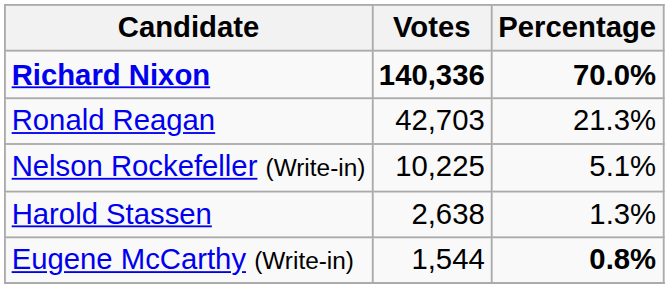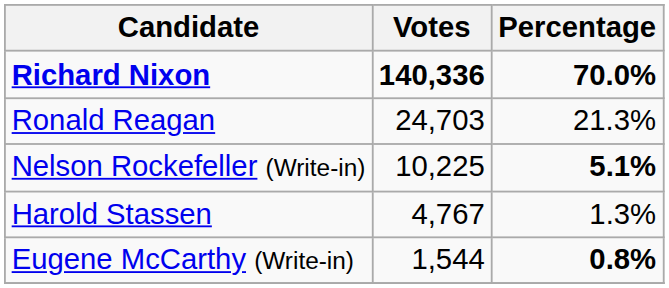 <table class="wikitable" style="text-align:right;">
 <tr>
 <th>Candidate</th>
 <th>Votes</th>
 <th>Percentage</th>
 </tr>
 <tr>
 <td style="text-align:left;"><strong><a href='#'>Richard Nixon</a></strong></td>
 <td><strong>140,336</strong></td>
 <td><strong>70.0%</strong></td>
 </tr>
 <tr>
 <td style="text-align:left;"><a href='#'>Ronald Reagan</a></td>
-<td>42,703</td>
+<td>24,703</td>
 <td>21.3%</td>
 </tr>
 <tr>
 <td style="text-align:left;"><a href='#'>Nelson Rockefeller</a> <small>(Write-in)</small></td>
 <td>10,225</td>
-<td>5.1%</td>
+<td><strong>5.1%</strong></td>
 </tr>
 <tr>
 <td style="text-align:left;"><a href='#'>Harold Stassen</a></td>
-<td>2,638</td>
+<td>4,767</td>
 <td>1.3%</td>
 </tr>
 <tr>
 <td style="text-align:left;"><a href='#'>Eugene McCarthy</a> <small>(Write-in)</small></td>
 <td>1,544</td>
 <td><strong>0.8%</strong></td>
 </tr>
 <tr>
 </tr>
 </table>
